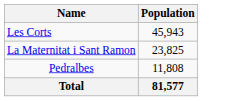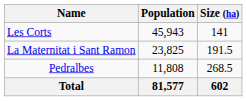 <table class="wikitable sortable">
 <tr>
 <th>Name</th>
 <th>Population</th>
+<th>Size <small>(<a href='#'>ha</a>)</small></th>
 </tr>
 <tr align="center">
 <td align="left"><a href='#'>Les Corts</a></td>
 <td>45,943</td>
+<td>141</td>
 </tr>
 <tr align="center">
 <td><a href='#'>La Maternitat i Sant Ramon</a></td>
 <td>23,825</td>
+<td>191.5</td>
 </tr>
 <tr align="center">
 <td><a href='#'>Pedralbes</a></td>
 <td>11,808</td>
+<td>268.5</td>
 </tr>
 <tr>
 <th>Total</th>
 <th>81,577</th>
+<th>602</th>
 </tr>
 </table>
